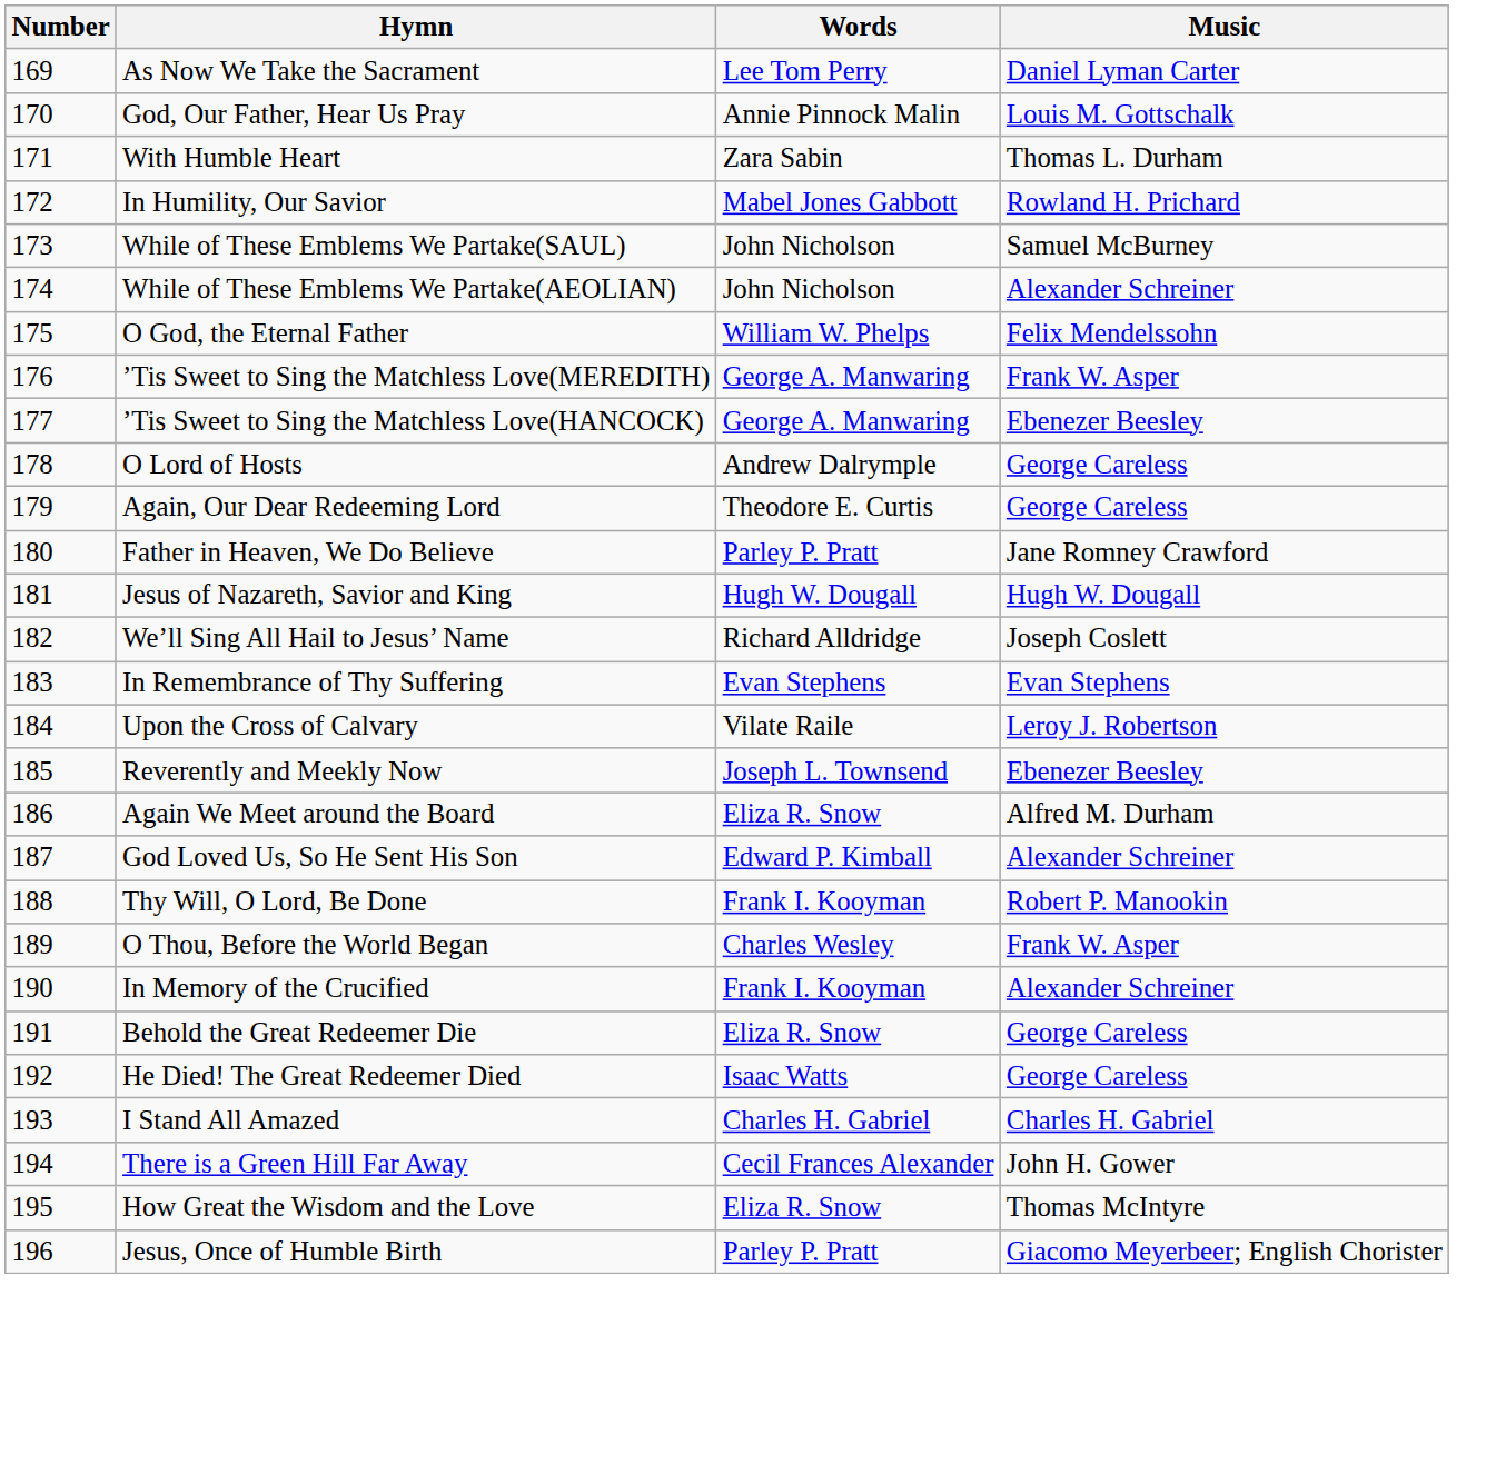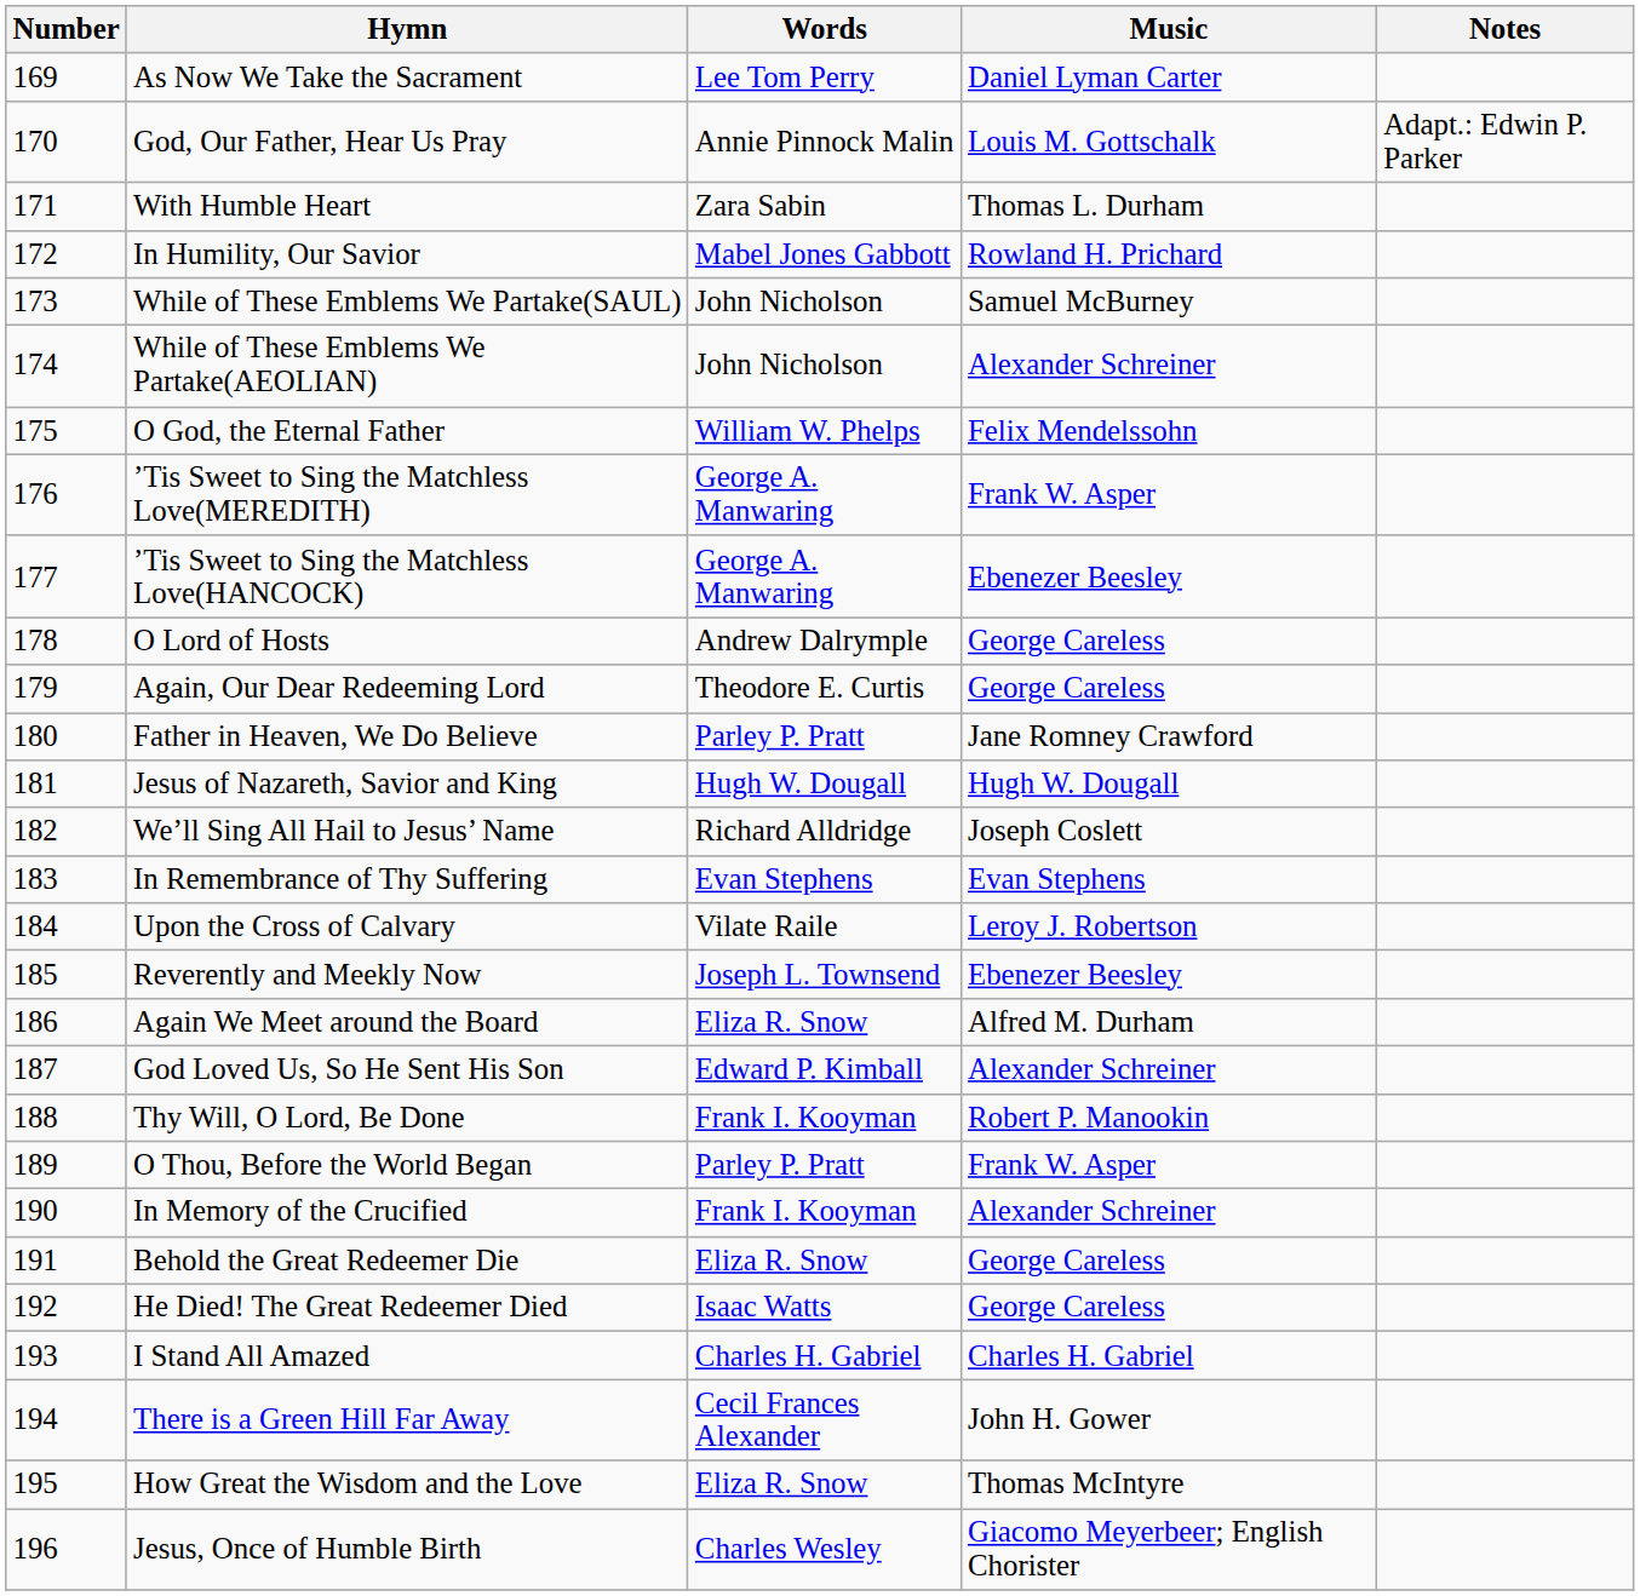 <table class="wikitable mw-collapsible mw-collapsed">
 <tr>
 <th>Number</th>
 <th>Hymn</th>
 <th>Words</th>
 <th>Music</th>
+<th>Notes</th>
 </tr>
 <tr>
 <td>169</td>
 <td>As Now We Take the Sacrament</td>
 <td><a href='#'>Lee Tom Perry</a></td>
 <td><a href='#'>Daniel Lyman Carter</a></td>
+<td></td>
 </tr>
 <tr>
 <td>170</td>
 <td>God, Our Father, Hear Us Pray</td>
 <td>Annie Pinnock Malin</td>
 <td><a href='#'>Louis M. Gottschalk</a></td>
+<td>Adapt.: Edwin P. Parker</td>
 </tr>
 <tr>
 <td>171</td>
 <td>With Humble Heart</td>
 <td>Zara Sabin</td>
 <td>Thomas L. Durham</td>
+<td></td>
 </tr>
 <tr>
 <td>172</td>
 <td>In Humility, Our Savior</td>
 <td><a href='#'>Mabel Jones Gabbott</a></td>
 <td><a href='#'>Rowland H. Prichard</a></td>
+<td></td>
 </tr>
 <tr>
 <td>173</td>
 <td>While of These Emblems We Partake(SAUL)</td>
 <td>John Nicholson</td>
 <td>Samuel McBurney</td>
+<td></td>
 </tr>
 <tr>
 <td>174</td>
 <td>While of These Emblems We Partake(AEOLIAN)</td>
 <td>John Nicholson</td>
 <td><a href='#'>Alexander Schreiner</a></td>
+<td></td>
 </tr>
 <tr>
 <td>175</td>
 <td>O God, the Eternal Father</td>
 <td><a href='#'>William W. Phelps</a></td>
 <td><a href='#'>Felix Mendelssohn</a></td>
+<td></td>
 </tr>
 <tr>
 <td>176</td>
 <td>’Tis Sweet to Sing the Matchless Love(MEREDITH)</td>
 <td><a href='#'>George A. Manwaring</a></td>
 <td><a href='#'>Frank W. Asper</a></td>
+<td></td>
 </tr>
 <tr>
 <td>177</td>
 <td>’Tis Sweet to Sing the Matchless Love(HANCOCK)</td>
 <td><a href='#'>George A. Manwaring</a></td>
 <td><a href='#'>Ebenezer Beesley</a></td>
+<td></td>
 </tr>
 <tr>
 <td>178</td>
 <td>O Lord of Hosts</td>
 <td>Andrew Dalrymple</td>
 <td><a href='#'>George Careless</a></td>
+<td></td>
 </tr>
 <tr>
 <td>179</td>
 <td>Again, Our Dear Redeeming Lord</td>
 <td>Theodore E. Curtis</td>
 <td><a href='#'>George Careless</a></td>
+<td></td>
 </tr>
 <tr>
 <td>180</td>
 <td>Father in Heaven, We Do Believe</td>
 <td><a href='#'>Parley P. Pratt</a></td>
 <td>Jane Romney Crawford</td>
+<td></td>
 </tr>
 <tr>
 <td>181</td>
 <td>Jesus of Nazareth, Savior and King</td>
 <td><a href='#'>Hugh W. Dougall</a></td>
 <td><a href='#'>Hugh W. Dougall</a></td>
+<td></td>
 </tr>
 <tr>
 <td>182</td>
 <td>We’ll Sing All Hail to Jesus’ Name</td>
 <td>Richard Alldridge</td>
 <td>Joseph Coslett</td>
+<td></td>
 </tr>
 <tr>
 <td>183</td>
 <td>In Remembrance of Thy Suffering</td>
 <td><a href='#'>Evan Stephens</a></td>
 <td><a href='#'>Evan Stephens</a></td>
+<td></td>
 </tr>
 <tr>
 <td>184</td>
 <td>Upon the Cross of Calvary</td>
 <td>Vilate Raile</td>
 <td><a href='#'>Leroy J. Robertson</a></td>
+<td></td>
 </tr>
 <tr>
 <td>185</td>
 <td>Reverently and Meekly Now</td>
 <td><a href='#'>Joseph L. Townsend</a></td>
 <td><a href='#'>Ebenezer Beesley</a></td>
+<td></td>
 </tr>
 <tr>
 <td>186</td>
 <td>Again We Meet around the Board</td>
 <td><a href='#'>Eliza R. Snow</a></td>
 <td>Alfred M. Durham</td>
+<td></td>
 </tr>
 <tr>
 <td>187</td>
 <td>God Loved Us, So He Sent His Son</td>
 <td><a href='#'>Edward P. Kimball</a></td>
 <td><a href='#'>Alexander Schreiner</a></td>
+<td></td>
 </tr>
 <tr>
 <td>188</td>
 <td>Thy Will, O Lord, Be Done</td>
 <td><a href='#'>Frank I. Kooyman</a></td>
 <td><a href='#'>Robert P. Manookin</a></td>
+<td></td>
 </tr>
 <tr>
 <td>189</td>
 <td>O Thou, Before the World Began</td>
-<td><a href='#'>Charles Wesley</a></td>
+<td><a href='#'>Parley P. Pratt</a></td>
 <td><a href='#'>Frank W. Asper</a></td>
+<td></td>
 </tr>
 <tr>
 <td>190</td>
 <td>In Memory of the Crucified</td>
 <td><a href='#'>Frank I. Kooyman</a></td>
 <td><a href='#'>Alexander Schreiner</a></td>
+<td></td>
 </tr>
 <tr>
 <td>191</td>
 <td>Behold the Great Redeemer Die</td>
 <td><a href='#'>Eliza R. Snow</a></td>
 <td><a href='#'>George Careless</a></td>
+<td></td>
 </tr>
 <tr>
 <td>192</td>
 <td>He Died! The Great Redeemer Died</td>
 <td><a href='#'>Isaac Watts</a></td>
 <td><a href='#'>George Careless</a></td>
+<td></td>
 </tr>
 <tr>
 <td>193</td>
 <td>I Stand All Amazed</td>
 <td><a href='#'>Charles H. Gabriel</a></td>
 <td><a href='#'>Charles H. Gabriel</a></td>
+<td></td>
 </tr>
 <tr>
 <td>194</td>
 <td><a href='#'>There is a Green Hill Far Away</a></td>
 <td><a href='#'>Cecil Frances Alexander</a></td>
 <td>John H. Gower</td>
+<td></td>
 </tr>
 <tr>
 <td>195</td>
 <td>How Great the Wisdom and the Love</td>
 <td><a href='#'>Eliza R. Snow</a></td>
 <td>Thomas McIntyre</td>
+<td></td>
 </tr>
 <tr>
 <td>196</td>
 <td>Jesus, Once of Humble Birth</td>
-<td><a href='#'>Parley P. Pratt</a></td>
+<td><a href='#'>Charles Wesley</a></td>
 <td><a href='#'>Giacomo Meyerbeer</a>; English Chorister</td>
+<td></td>
 </tr>
 </table>
